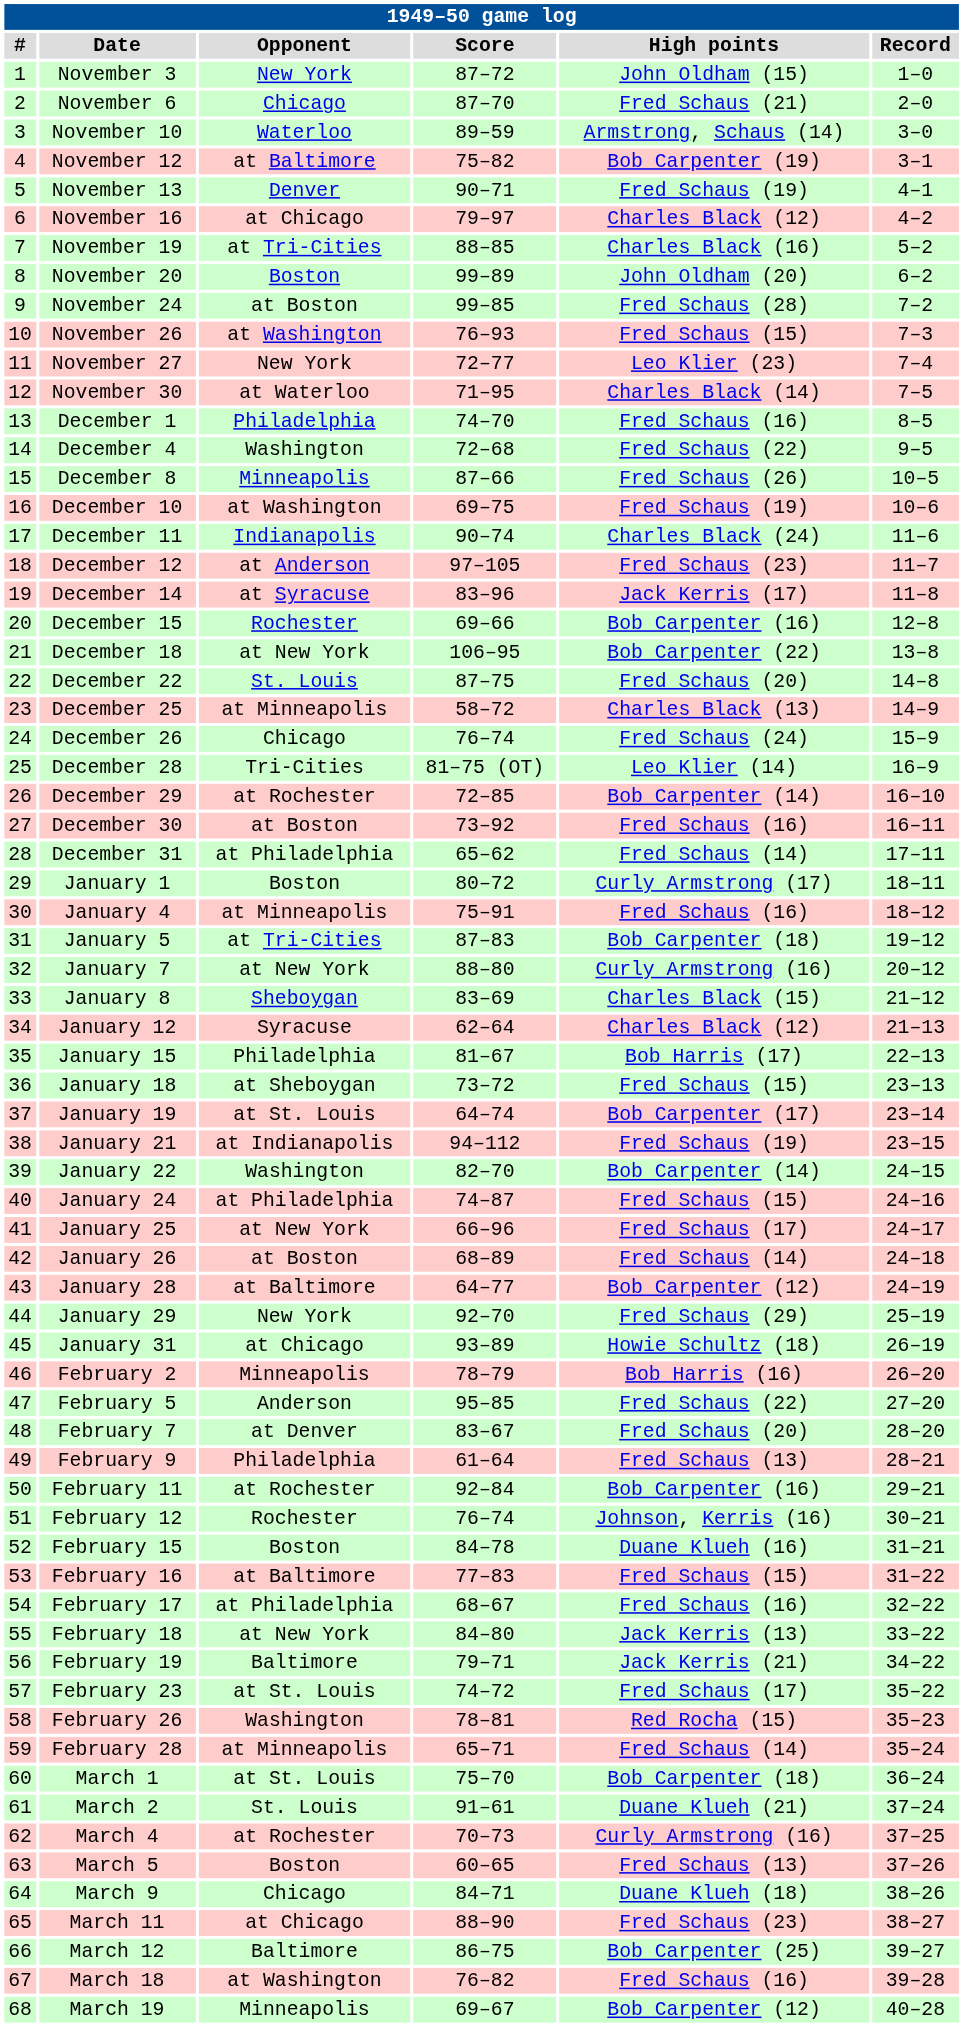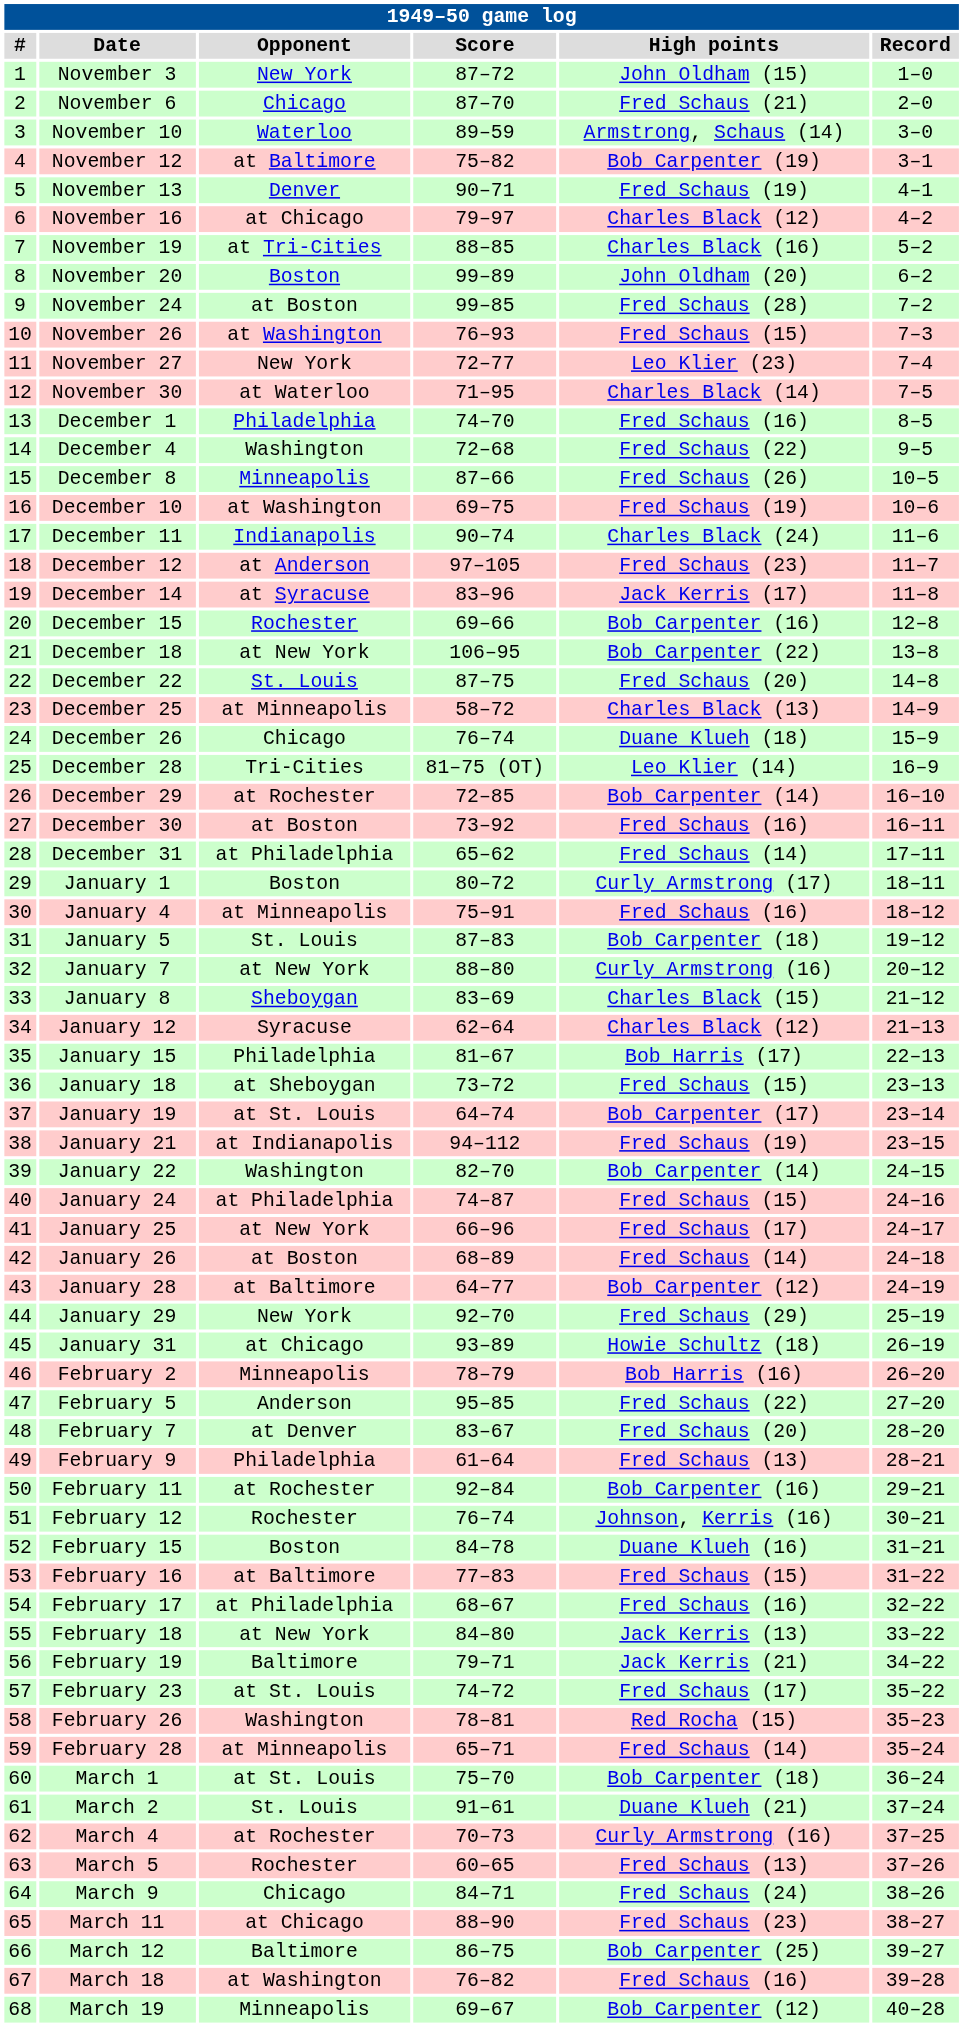 <table class="toccolours collapsible" width=50% style="clear:both; margin:1.5em auto; text-align:center">
 <tr>
 <th colspan=11 style="background:#00519a; color:white;">1949–50 game log</th>
 </tr>
 <tr align="center" bgcolor="#dddddd">
 <td><strong>#</strong></td>
 <td><strong>Date</strong></td>
 <td><strong>Opponent</strong></td>
 <td><strong>Score</strong></td>
 <td><strong>High points</strong></td>
 <td><strong>Record</strong></td>
 </tr>
 <tr align="center" bgcolor="ccffcc">
 <td>1</td>
 <td>November 3</td>
 <td><a href='#'>New York</a></td>
 <td>87–72</td>
 <td><a href='#'>John Oldham</a> (15)</td>
 <td>1–0</td>
 </tr>
 <tr align="center" bgcolor="ccffcc">
 <td>2</td>
 <td>November 6</td>
 <td><a href='#'>Chicago</a></td>
 <td>87–70</td>
 <td><a href='#'>Fred Schaus</a> (21)</td>
 <td>2–0</td>
 </tr>
 <tr align="center" bgcolor="ccffcc">
 <td>3</td>
 <td>November 10</td>
 <td><a href='#'>Waterloo</a></td>
 <td>89–59</td>
 <td><a href='#'>Armstrong</a>, <a href='#'>Schaus</a> (14)</td>
 <td>3–0</td>
 </tr>
 <tr align="center" bgcolor="ffcccc">
 <td>4</td>
 <td>November 12</td>
 <td>at <a href='#'>Baltimore</a></td>
 <td>75–82</td>
 <td><a href='#'>Bob Carpenter</a> (19)</td>
 <td>3–1</td>
 </tr>
 <tr align="center" bgcolor="ccffcc">
 <td>5</td>
 <td>November 13</td>
 <td><a href='#'>Denver</a></td>
 <td>90–71</td>
 <td><a href='#'>Fred Schaus</a> (19)</td>
 <td>4–1</td>
 </tr>
 <tr align="center" bgcolor="ffcccc">
 <td>6</td>
 <td>November 16</td>
 <td>at Chicago</td>
 <td>79–97</td>
 <td><a href='#'>Charles Black</a> (12)</td>
 <td>4–2</td>
 </tr>
 <tr align="center" bgcolor="ccffcc">
 <td>7</td>
 <td>November 19</td>
 <td>at <a href='#'>Tri-Cities</a></td>
 <td>88–85</td>
 <td><a href='#'>Charles Black</a> (16)</td>
 <td>5–2</td>
 </tr>
 <tr align="center" bgcolor="ccffcc">
 <td>8</td>
 <td>November 20</td>
 <td><a href='#'>Boston</a></td>
 <td>99–89</td>
 <td><a href='#'>John Oldham</a> (20)</td>
 <td>6–2</td>
 </tr>
 <tr align="center" bgcolor="ccffcc">
 <td>9</td>
 <td>November 24</td>
 <td>at Boston</td>
 <td>99–85</td>
 <td><a href='#'>Fred Schaus</a> (28)</td>
 <td>7–2</td>
 </tr>
 <tr align="center" bgcolor="ffcccc">
 <td>10</td>
 <td>November 26</td>
 <td>at <a href='#'>Washington</a></td>
 <td>76–93</td>
 <td><a href='#'>Fred Schaus</a> (15)</td>
 <td>7–3</td>
 </tr>
 <tr align="center" bgcolor="ffcccc">
 <td>11</td>
 <td>November 27</td>
 <td>New York</td>
 <td>72–77</td>
 <td><a href='#'>Leo Klier</a> (23)</td>
 <td>7–4</td>
 </tr>
 <tr align="center" bgcolor="ffcccc">
 <td>12</td>
 <td>November 30</td>
 <td>at Waterloo</td>
 <td>71–95</td>
 <td><a href='#'>Charles Black</a> (14)</td>
 <td>7–5</td>
 </tr>
 <tr align="center" bgcolor="ccffcc">
 <td>13</td>
 <td>December 1</td>
 <td><a href='#'>Philadelphia</a></td>
 <td>74–70</td>
 <td><a href='#'>Fred Schaus</a> (16)</td>
 <td>8–5</td>
 </tr>
 <tr align="center" bgcolor="ccffcc">
 <td>14</td>
 <td>December 4</td>
 <td>Washington</td>
 <td>72–68</td>
 <td><a href='#'>Fred Schaus</a> (22)</td>
 <td>9–5</td>
 </tr>
 <tr align="center" bgcolor="ccffcc">
 <td>15</td>
 <td>December 8</td>
 <td><a href='#'>Minneapolis</a></td>
 <td>87–66</td>
 <td><a href='#'>Fred Schaus</a> (26)</td>
 <td>10–5</td>
 </tr>
 <tr align="center" bgcolor="ffcccc">
 <td>16</td>
 <td>December 10</td>
 <td>at Washington</td>
 <td>69–75</td>
 <td><a href='#'>Fred Schaus</a> (19)</td>
 <td>10–6</td>
 </tr>
 <tr align="center" bgcolor="ccffcc">
 <td>17</td>
 <td>December 11</td>
 <td><a href='#'>Indianapolis</a></td>
 <td>90–74</td>
 <td><a href='#'>Charles Black</a> (24)</td>
 <td>11–6</td>
 </tr>
 <tr align="center" bgcolor="ffcccc">
 <td>18</td>
 <td>December 12</td>
 <td>at <a href='#'>Anderson</a></td>
 <td>97–105</td>
 <td><a href='#'>Fred Schaus</a> (23)</td>
 <td>11–7</td>
 </tr>
 <tr align="center" bgcolor="ffcccc">
 <td>19</td>
 <td>December 14</td>
 <td>at <a href='#'>Syracuse</a></td>
 <td>83–96</td>
 <td><a href='#'>Jack Kerris</a> (17)</td>
 <td>11–8</td>
 </tr>
 <tr align="center" bgcolor="ccffcc">
 <td>20</td>
 <td>December 15</td>
 <td><a href='#'>Rochester</a></td>
 <td>69–66</td>
 <td><a href='#'>Bob Carpenter</a> (16)</td>
 <td>12–8</td>
 </tr>
 <tr align="center" bgcolor="ccffcc">
 <td>21</td>
 <td>December 18</td>
 <td>at New York</td>
 <td>106–95</td>
 <td><a href='#'>Bob Carpenter</a> (22)</td>
 <td>13–8</td>
 </tr>
 <tr align="center" bgcolor="ccffcc">
 <td>22</td>
 <td>December 22</td>
 <td><a href='#'>St. Louis</a></td>
 <td>87–75</td>
 <td><a href='#'>Fred Schaus</a> (20)</td>
 <td>14–8</td>
 </tr>
 <tr align="center" bgcolor="ffcccc">
 <td>23</td>
 <td>December 25</td>
 <td>at Minneapolis</td>
 <td>58–72</td>
 <td><a href='#'>Charles Black</a> (13)</td>
 <td>14–9</td>
 </tr>
 <tr align="center" bgcolor="ccffcc">
 <td>24</td>
 <td>December 26</td>
 <td>Chicago</td>
 <td>76–74</td>
-<td><a href='#'>Fred Schaus</a> (24)</td>
+<td><a href='#'>Duane Klueh</a> (18)</td>
 <td>15–9</td>
 </tr>
 <tr align="center" bgcolor="ccffcc">
 <td>25</td>
 <td>December 28</td>
 <td>Tri-Cities</td>
 <td>81–75 (OT)</td>
 <td><a href='#'>Leo Klier</a> (14)</td>
 <td>16–9</td>
 </tr>
 <tr align="center" bgcolor="ffcccc">
 <td>26</td>
 <td>December 29</td>
 <td>at Rochester</td>
 <td>72–85</td>
 <td><a href='#'>Bob Carpenter</a> (14)</td>
 <td>16–10</td>
 </tr>
 <tr align="center" bgcolor="ffcccc">
 <td>27</td>
 <td>December 30</td>
 <td>at Boston</td>
 <td>73–92</td>
 <td><a href='#'>Fred Schaus</a> (16)</td>
 <td>16–11</td>
 </tr>
 <tr align="center" bgcolor="ccffcc">
 <td>28</td>
 <td>December 31</td>
 <td>at Philadelphia</td>
 <td>65–62</td>
 <td><a href='#'>Fred Schaus</a> (14)</td>
 <td>17–11</td>
 </tr>
 <tr align="center" bgcolor="ccffcc">
 <td>29</td>
 <td>January 1</td>
 <td>Boston</td>
 <td>80–72</td>
 <td><a href='#'>Curly Armstrong</a> (17)</td>
 <td>18–11</td>
 </tr>
 <tr align="center" bgcolor="ffcccc">
 <td>30</td>
 <td>January 4</td>
 <td>at Minneapolis</td>
 <td>75–91</td>
 <td><a href='#'>Fred Schaus</a> (16)</td>
 <td>18–12</td>
 </tr>
 <tr align="center" bgcolor="ccffcc">
 <td>31</td>
 <td>January 5</td>
-<td>at <a href='#'>Tri-Cities</a></td>
+<td>St. Louis</td>
 <td>87–83</td>
 <td><a href='#'>Bob Carpenter</a> (18)</td>
 <td>19–12</td>
 </tr>
 <tr align="center" bgcolor="ccffcc">
 <td>32</td>
 <td>January 7</td>
 <td>at New York</td>
 <td>88–80</td>
 <td><a href='#'>Curly Armstrong</a> (16)</td>
 <td>20–12</td>
 </tr>
 <tr align="center" bgcolor="ccffcc">
 <td>33</td>
 <td>January 8</td>
 <td><a href='#'>Sheboygan</a></td>
 <td>83–69</td>
 <td><a href='#'>Charles Black</a> (15)</td>
 <td>21–12</td>
 </tr>
 <tr align="center" bgcolor="ffcccc">
 <td>34</td>
 <td>January 12</td>
 <td>Syracuse</td>
 <td>62–64</td>
 <td><a href='#'>Charles Black</a> (12)</td>
 <td>21–13</td>
 </tr>
 <tr align="center" bgcolor="ccffcc">
 <td>35</td>
 <td>January 15</td>
 <td>Philadelphia</td>
 <td>81–67</td>
 <td><a href='#'>Bob Harris</a> (17)</td>
 <td>22–13</td>
 </tr>
 <tr align="center" bgcolor="ccffcc">
 <td>36</td>
 <td>January 18</td>
 <td>at Sheboygan</td>
 <td>73–72</td>
 <td><a href='#'>Fred Schaus</a> (15)</td>
 <td>23–13</td>
 </tr>
 <tr align="center" bgcolor="ffcccc">
 <td>37</td>
 <td>January 19</td>
 <td>at St. Louis</td>
 <td>64–74</td>
 <td><a href='#'>Bob Carpenter</a> (17)</td>
 <td>23–14</td>
 </tr>
 <tr align="center" bgcolor="ffcccc">
 <td>38</td>
 <td>January 21</td>
 <td>at Indianapolis</td>
 <td>94–112</td>
 <td><a href='#'>Fred Schaus</a> (19)</td>
 <td>23–15</td>
 </tr>
 <tr align="center" bgcolor="ccffcc">
 <td>39</td>
 <td>January 22</td>
 <td>Washington</td>
 <td>82–70</td>
 <td><a href='#'>Bob Carpenter</a> (14)</td>
 <td>24–15</td>
 </tr>
 <tr align="center" bgcolor="ffcccc">
 <td>40</td>
 <td>January 24</td>
 <td>at Philadelphia</td>
 <td>74–87</td>
 <td><a href='#'>Fred Schaus</a> (15)</td>
 <td>24–16</td>
 </tr>
 <tr align="center" bgcolor="ffcccc">
 <td>41</td>
 <td>January 25</td>
 <td>at New York</td>
 <td>66–96</td>
 <td><a href='#'>Fred Schaus</a> (17)</td>
 <td>24–17</td>
 </tr>
 <tr align="center" bgcolor="ffcccc">
 <td>42</td>
 <td>January 26</td>
 <td>at Boston</td>
 <td>68–89</td>
 <td><a href='#'>Fred Schaus</a> (14)</td>
 <td>24–18</td>
 </tr>
 <tr align="center" bgcolor="ffcccc">
 <td>43</td>
 <td>January 28</td>
 <td>at Baltimore</td>
 <td>64–77</td>
 <td><a href='#'>Bob Carpenter</a> (12)</td>
 <td>24–19</td>
 </tr>
 <tr align="center" bgcolor="ccffcc">
 <td>44</td>
 <td>January 29</td>
 <td>New York</td>
 <td>92–70</td>
 <td><a href='#'>Fred Schaus</a> (29)</td>
 <td>25–19</td>
 </tr>
 <tr align="center" bgcolor="ccffcc">
 <td>45</td>
 <td>January 31</td>
 <td>at Chicago</td>
 <td>93–89</td>
 <td><a href='#'>Howie Schultz</a> (18)</td>
 <td>26–19</td>
 </tr>
 <tr align="center" bgcolor="ffcccc">
 <td>46</td>
 <td>February 2</td>
 <td>Minneapolis</td>
 <td>78–79</td>
 <td><a href='#'>Bob Harris</a> (16)</td>
 <td>26–20</td>
 </tr>
 <tr align="center" bgcolor="ccffcc">
 <td>47</td>
 <td>February 5</td>
 <td>Anderson</td>
 <td>95–85</td>
 <td><a href='#'>Fred Schaus</a> (22)</td>
 <td>27–20</td>
 </tr>
 <tr align="center" bgcolor="ccffcc">
 <td>48</td>
 <td>February 7</td>
 <td>at Denver</td>
 <td>83–67</td>
 <td><a href='#'>Fred Schaus</a> (20)</td>
 <td>28–20</td>
 </tr>
 <tr align="center" bgcolor="ffcccc">
 <td>49</td>
 <td>February 9</td>
 <td>Philadelphia</td>
 <td>61–64</td>
 <td><a href='#'>Fred Schaus</a> (13)</td>
 <td>28–21</td>
 </tr>
 <tr align="center" bgcolor="ccffcc">
 <td>50</td>
 <td>February 11</td>
 <td>at Rochester</td>
 <td>92–84</td>
 <td><a href='#'>Bob Carpenter</a> (16)</td>
 <td>29–21</td>
 </tr>
 <tr align="center" bgcolor="ccffcc">
 <td>51</td>
 <td>February 12</td>
 <td>Rochester</td>
 <td>76–74</td>
 <td><a href='#'>Johnson</a>, <a href='#'>Kerris</a> (16)</td>
 <td>30–21</td>
 </tr>
 <tr align="center" bgcolor="ccffcc">
 <td>52</td>
 <td>February 15</td>
 <td>Boston</td>
 <td>84–78</td>
 <td><a href='#'>Duane Klueh</a> (16)</td>
 <td>31–21</td>
 </tr>
 <tr align="center" bgcolor="ffcccc">
 <td>53</td>
 <td>February 16</td>
 <td>at Baltimore</td>
 <td>77–83</td>
 <td><a href='#'>Fred Schaus</a> (15)</td>
 <td>31–22</td>
 </tr>
 <tr align="center" bgcolor="ccffcc">
 <td>54</td>
 <td>February 17</td>
 <td>at Philadelphia</td>
 <td>68–67</td>
 <td><a href='#'>Fred Schaus</a> (16)</td>
 <td>32–22</td>
 </tr>
 <tr align="center" bgcolor="ccffcc">
 <td>55</td>
 <td>February 18</td>
 <td>at New York</td>
 <td>84–80</td>
 <td><a href='#'>Jack Kerris</a> (13)</td>
 <td>33–22</td>
 </tr>
 <tr align="center" bgcolor="ccffcc">
 <td>56</td>
 <td>February 19</td>
 <td>Baltimore</td>
 <td>79–71</td>
 <td><a href='#'>Jack Kerris</a> (21)</td>
 <td>34–22</td>
 </tr>
 <tr align="center" bgcolor="ccffcc">
 <td>57</td>
 <td>February 23</td>
 <td>at St. Louis</td>
 <td>74–72</td>
 <td><a href='#'>Fred Schaus</a> (17)</td>
 <td>35–22</td>
 </tr>
 <tr align="center" bgcolor="ffcccc">
 <td>58</td>
 <td>February 26</td>
 <td>Washington</td>
 <td>78–81</td>
 <td><a href='#'>Red Rocha</a> (15)</td>
 <td>35–23</td>
 </tr>
 <tr align="center" bgcolor="ffcccc">
 <td>59</td>
 <td>February 28</td>
 <td>at Minneapolis</td>
 <td>65–71</td>
 <td><a href='#'>Fred Schaus</a> (14)</td>
 <td>35–24</td>
 </tr>
 <tr align="center" bgcolor="ccffcc">
 <td>60</td>
 <td>March 1</td>
 <td>at St. Louis</td>
 <td>75–70</td>
 <td><a href='#'>Bob Carpenter</a> (18)</td>
 <td>36–24</td>
 </tr>
 <tr align="center" bgcolor="ccffcc">
 <td>61</td>
 <td>March 2</td>
 <td>St. Louis</td>
 <td>91–61</td>
 <td><a href='#'>Duane Klueh</a> (21)</td>
 <td>37–24</td>
 </tr>
 <tr align="center" bgcolor="ffcccc">
 <td>62</td>
 <td>March 4</td>
 <td>at Rochester</td>
 <td>70–73</td>
 <td><a href='#'>Curly Armstrong</a> (16)</td>
 <td>37–25</td>
 </tr>
 <tr align="center" bgcolor="ffcccc">
 <td>63</td>
 <td>March 5</td>
-<td>Boston</td>
+<td>Rochester</td>
 <td>60–65</td>
 <td><a href='#'>Fred Schaus</a> (13)</td>
 <td>37–26</td>
 </tr>
 <tr align="center" bgcolor="ccffcc">
 <td>64</td>
 <td>March 9</td>
 <td>Chicago</td>
 <td>84–71</td>
-<td><a href='#'>Duane Klueh</a> (18)</td>
+<td><a href='#'>Fred Schaus</a> (24)</td>
 <td>38–26</td>
 </tr>
 <tr align="center" bgcolor="ffcccc">
 <td>65</td>
 <td>March 11</td>
 <td>at Chicago</td>
 <td>88–90</td>
 <td><a href='#'>Fred Schaus</a> (23)</td>
 <td>38–27</td>
 </tr>
 <tr align="center" bgcolor="ccffcc">
 <td>66</td>
 <td>March 12</td>
 <td>Baltimore</td>
 <td>86–75</td>
 <td><a href='#'>Bob Carpenter</a> (25)</td>
 <td>39–27</td>
 </tr>
 <tr align="center" bgcolor="ffcccc">
 <td>67</td>
 <td>March 18</td>
 <td>at Washington</td>
 <td>76–82</td>
 <td><a href='#'>Fred Schaus</a> (16)</td>
 <td>39–28</td>
 </tr>
 <tr align="center" bgcolor="ccffcc">
 <td>68</td>
 <td>March 19</td>
 <td>Minneapolis</td>
 <td>69–67</td>
 <td><a href='#'>Bob Carpenter</a> (12)</td>
 <td>40–28</td>
 </tr>
 </table>
